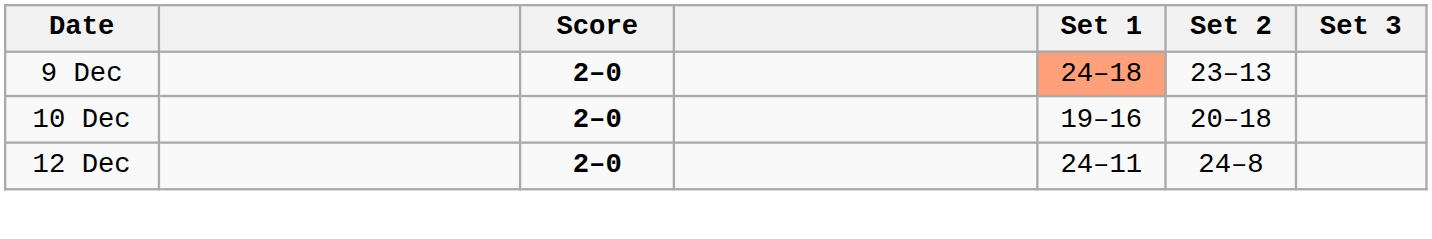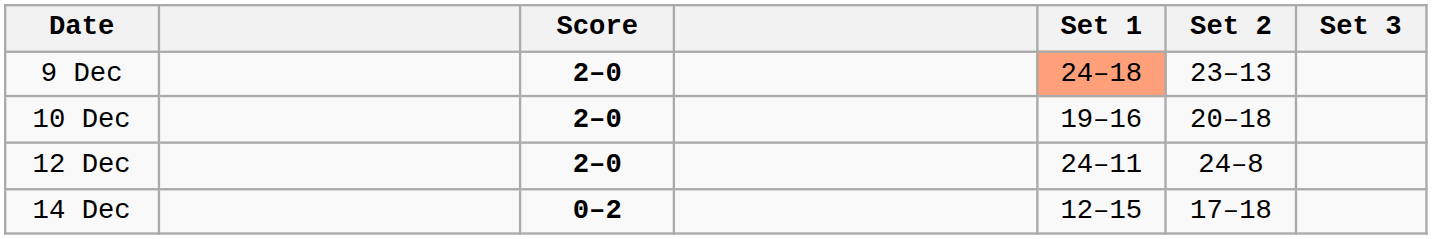 <table class="wikitable" style="text-align: center; font-size:90% ">
 <tr>
 <th width="60">Date</th>
 <th align="right" width="150"></th>
 <th width="60">Score</th>
 <th align="left" width="150"></th>
 <th width="50">Set 1</th>
 <th width="50">Set 2</th>
 <th width="50">Set 3</th>
 </tr>
 <tr>
 <td>9 Dec</td>
 <td align=right><strong></strong></td>
 <td align=center><strong>2–0</strong></td>
 <td align=left></td>
 <td style="background: lightsalmon;">24–18</td>
 <td>23–13</td>
 <td></td>
 </tr>
 <tr>
 <td>10 Dec</td>
 <td align=right><strong></strong></td>
 <td align=center><strong>2–0</strong></td>
 <td align=left></td>
 <td>19–16</td>
 <td>20–18</td>
 <td></td>
 </tr>
 <tr>
 <td>12 Dec</td>
 <td align=right></td>
 <td align=center><strong>2–0</strong></td>
 <td align=left></td>
 <td>24–11</td>
 <td>24–8</td>
 <td></td>
 </tr>
+<tr>
+<td>14 Dec</td>
+<td align=right></td>
+<td align=center><strong>0–2</strong></td>
+<td align=left><strong></strong></td>
+<td>12–15</td>
+<td>17–18</td>
+<td></td>
+</tr>
 </table>
